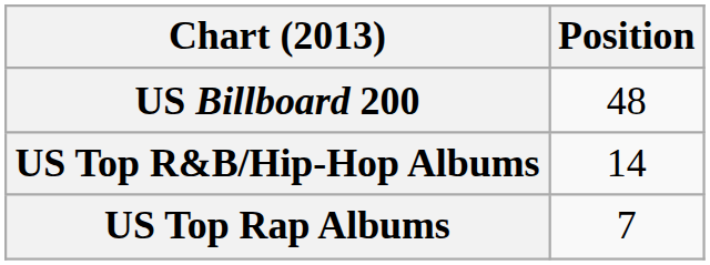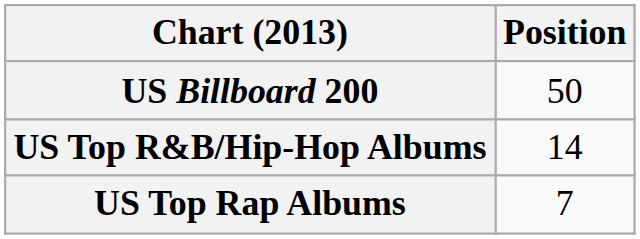 <table class="wikitable sortable plainrowheaders" style="text-align:center">
 <tr>
 <th scope="col">Chart (2013)</th>
 <th scope="col">Position</th>
 </tr>
 <tr>
 <th scope="row">US <em>Billboard</em> 200</th>
-<td>48</td>
+<td>50</td>
 </tr>
 <tr>
 <th scope="row">US Top R&B/Hip-Hop Albums</th>
 <td style="text-align:center;">14</td>
 </tr>
 <tr>
 <th scope="row">US Top Rap Albums</th>
 <td style="text-align:center;">7</td>
 </tr>
 </table>
